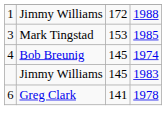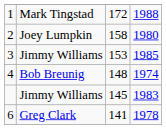 <table class="wikitable">
 <tr>
 </tr>
 <tr>
 <td>1</td>
-<td>Jimmy Williams</td>
+<td>Mark Tingstad</td>
 <td>172</td>
 <td><a href='#'>1988</a></td>
 </tr>
 <tr>
+<td>2</td>
+<td>Joey Lumpkin</td>
+<td>158</td>
+<td><a href='#'>1980</a></td>
+</tr>
+<tr>
 <td>3</td>
-<td>Mark Tingstad</td>
+<td>Jimmy Williams</td>
 <td>153</td>
 <td><a href='#'>1985</a></td>
 </tr>
 <tr>
 <td>4</td>
 <td><a href='#'>Bob Breunig</a></td>
-<td>145</td>
+<td>148</td>
 <td><a href='#'>1974</a></td>
 </tr>
 <tr>
 <td></td>
 <td>Jimmy Williams</td>
 <td>145</td>
 <td><a href='#'>1983</a></td>
 </tr>
 <tr>
 <td>6</td>
 <td><a href='#'>Greg Clark</a></td>
 <td>141</td>
 <td><a href='#'>1978</a></td>
 </tr>
 </table>
